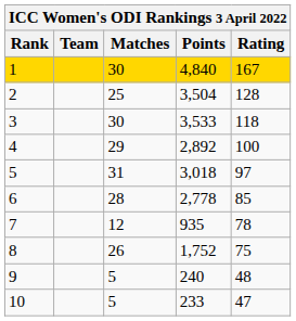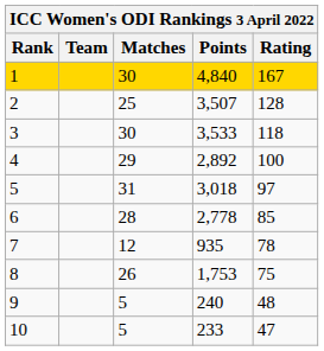 <table class="wikitable" stp;">
 <tr>
 <th colspan="5">ICC Women's ODI Rankings <small>3 April 2022</small></th>
 </tr>
 <tr>
 <th>Rank</th>
 <th>Team</th>
 <th>Matches</th>
 <th>Points</th>
 <th>Rating</th>
 </tr>
 <tr style="background:gold">
 <td>1</td>
 <td style="text-align:left;"></td>
 <td>30</td>
 <td>4,840</td>
 <td>167</td>
 </tr>
 <tr>
 <td>2</td>
 <td style="text-align:left;"></td>
 <td>25</td>
-<td>3,504</td>
+<td>3,507</td>
 <td>128</td>
 </tr>
 <tr>
 <td>3</td>
 <td style="text-align:left;"></td>
 <td>30</td>
 <td>3,533</td>
 <td>118</td>
 </tr>
 <tr>
 <td>4</td>
 <td style="text-align:left;"></td>
 <td>29</td>
 <td>2,892</td>
 <td>100</td>
 </tr>
 <tr>
 <td>5</td>
 <td style="text-align:left;"></td>
 <td>31</td>
 <td>3,018</td>
 <td>97</td>
 </tr>
 <tr>
 <td>6</td>
 <td style="text-align:left;"></td>
 <td>28</td>
 <td>2,778</td>
 <td>85</td>
 </tr>
 <tr>
 <td>7</td>
 <td style="text-align:left;"></td>
 <td>12</td>
 <td>935</td>
 <td>78</td>
 </tr>
 <tr>
 <td>8</td>
 <td style="text-align:left;"></td>
 <td>26</td>
-<td>1,752</td>
+<td>1,753</td>
 <td>75</td>
 </tr>
 <tr>
 <td>9</td>
 <td style="text-align:left;"></td>
 <td>5</td>
 <td>240</td>
 <td>48</td>
 </tr>
 <tr>
 <td>10</td>
 <td style="text-align:left;"></td>
 <td>5</td>
 <td>233</td>
 <td>47</td>
 </tr>
 </table>
